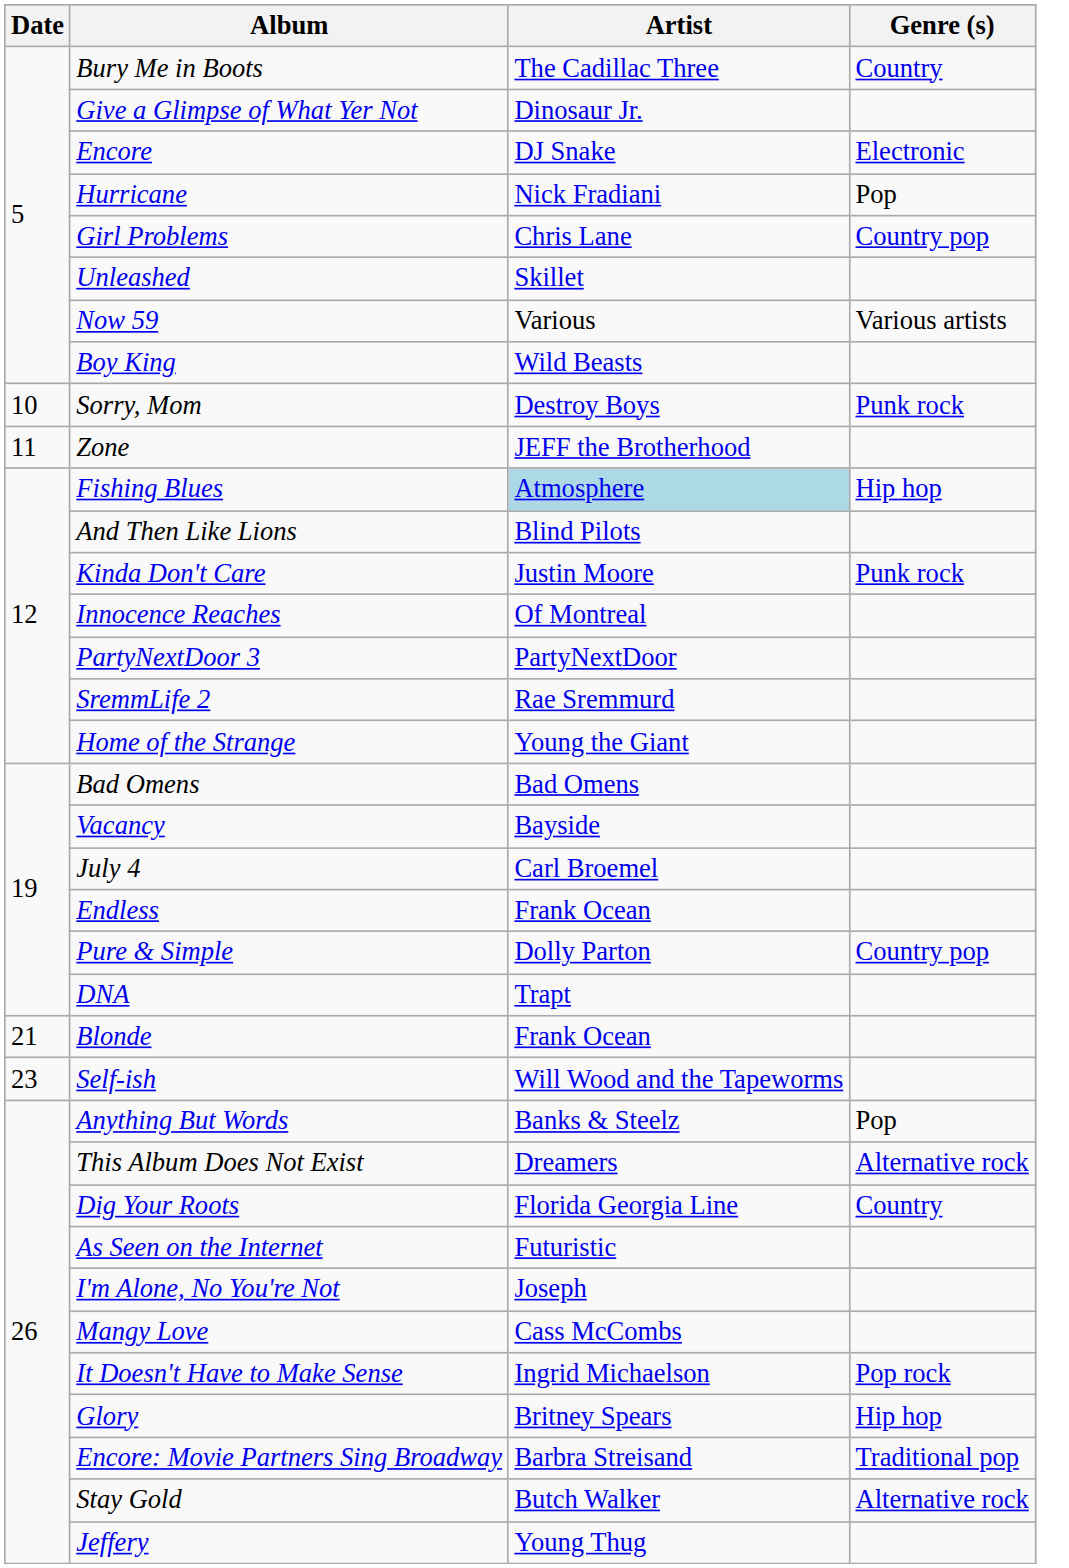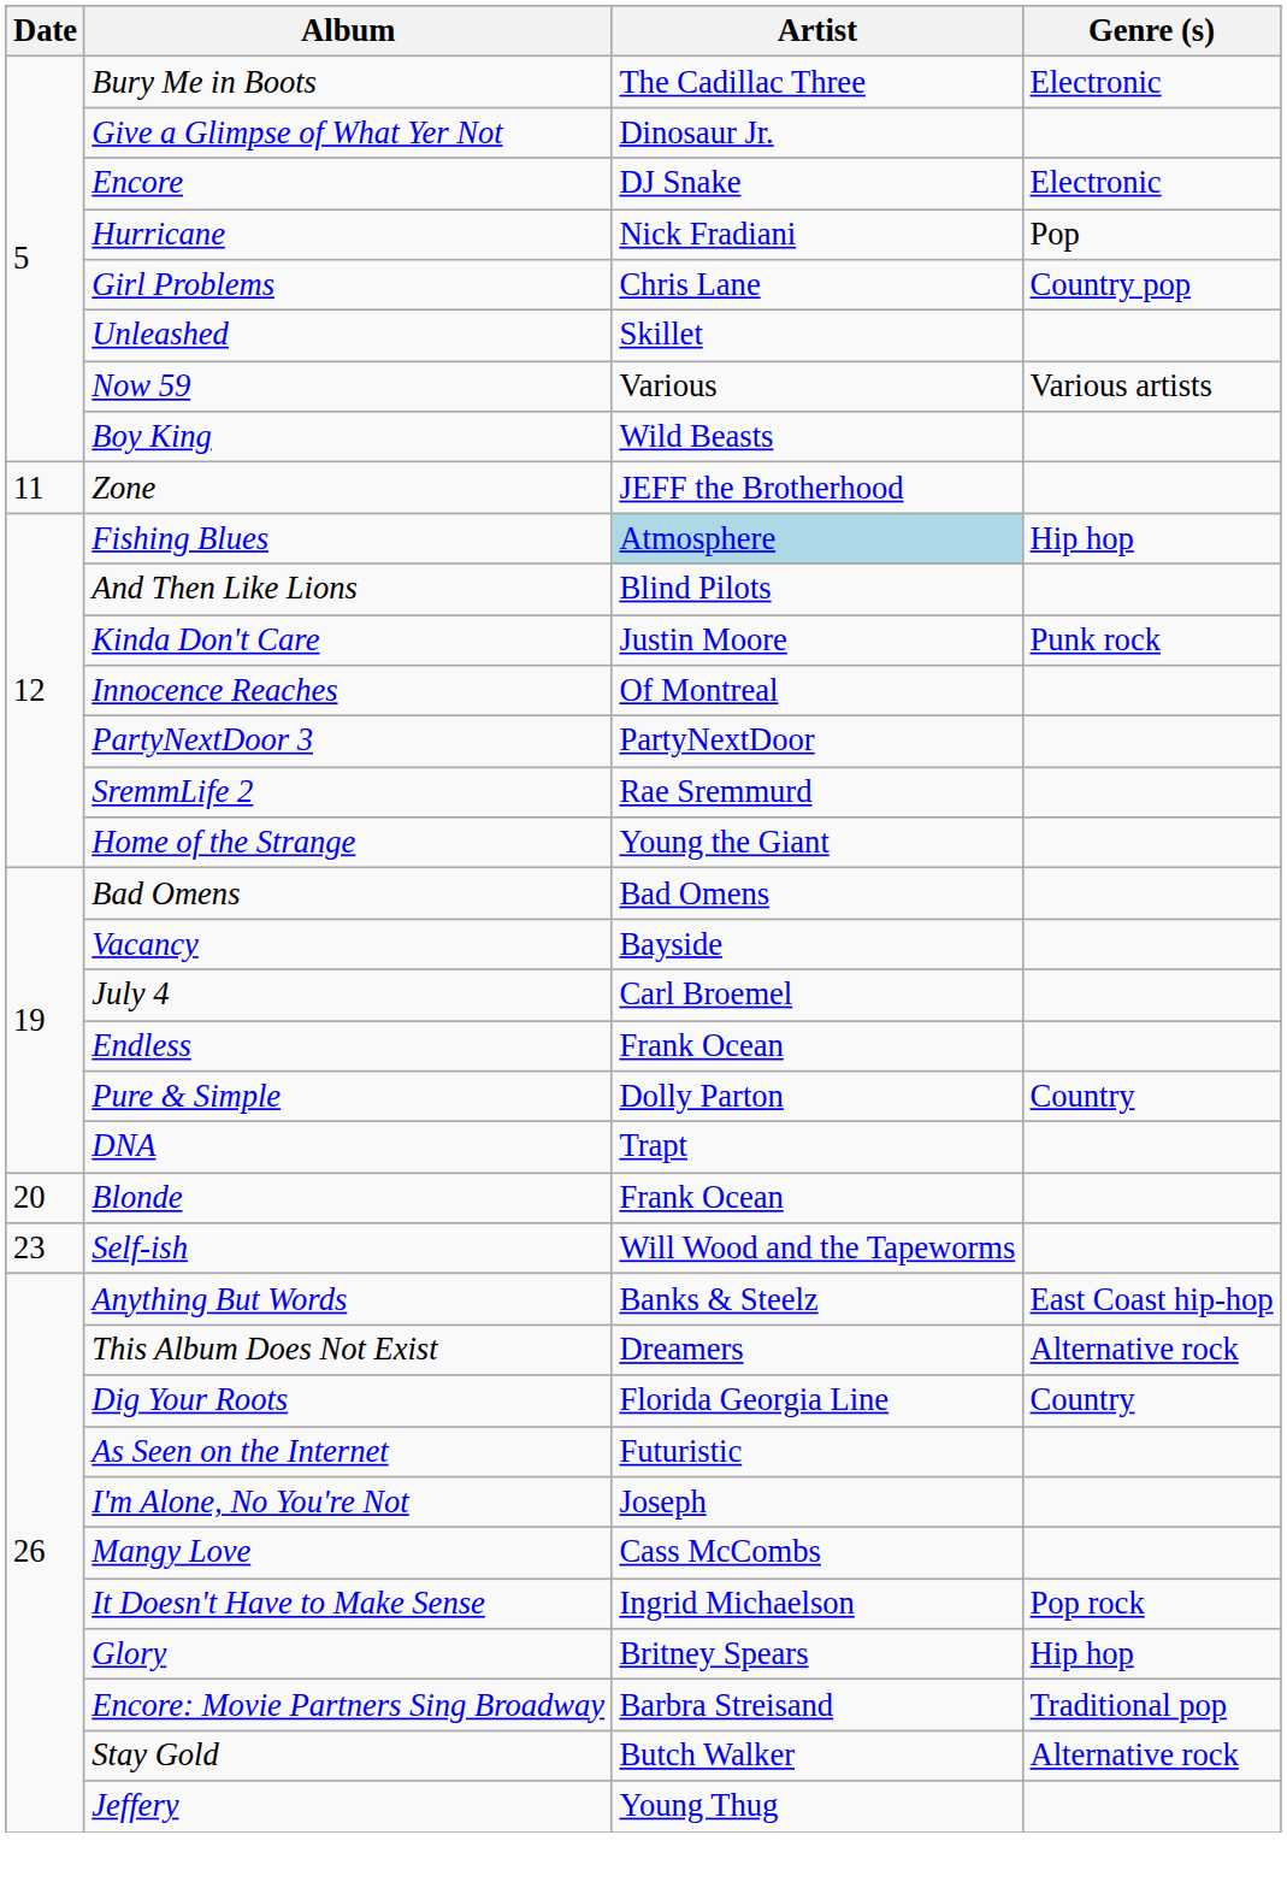 <table class="wikitable" style="text-align: left">
 <tr>
 <th>Date</th>
 <th>Album</th>
 <th>Artist</th>
 <th>Genre (s)</th>
 </tr>
 <tr>
 <td rowspan="8">5</td>
 <td><em>Bury Me in Boots</em></td>
 <td><a href='#'>The Cadillac Three</a></td>
-<td><a href='#'>Country</a></td>
+<td><a href='#'>Electronic</a></td>
 </tr>
 <tr>
 <td><em><a href='#'>Give a Glimpse of What Yer Not</a></em></td>
 <td><a href='#'>Dinosaur Jr.</a></td>
 <td></td>
 </tr>
 <tr>
 <td><em><a href='#'>Encore</a></em></td>
 <td><a href='#'>DJ Snake</a></td>
 <td><a href='#'>Electronic</a></td>
 </tr>
 <tr>
 <td><em><a href='#'>Hurricane</a></em></td>
 <td><a href='#'>Nick Fradiani</a></td>
 <td>Pop</td>
 </tr>
 <tr>
 <td><em><a href='#'>Girl Problems</a></em></td>
 <td><a href='#'>Chris Lane</a></td>
 <td><a href='#'>Country pop</a></td>
 </tr>
 <tr>
 <td><em><a href='#'>Unleashed</a></em></td>
 <td><a href='#'>Skillet</a></td>
 <td></td>
 </tr>
 <tr>
 <td><em><a href='#'>Now 59</a></em></td>
 <td>Various</td>
 <td>Various artists</td>
 </tr>
 <tr>
 <td><em><a href='#'>Boy King</a></em></td>
 <td><a href='#'>Wild Beasts</a></td>
 <td></td>
-</tr>
-<tr>
-<td>10</td>
-<td><em>Sorry, Mom</em></td>
-<td><a href='#'>Destroy Boys</a></td>
-<td><a href='#'>Punk rock</a></td>
 </tr>
 <tr>
 <td>11</td>
 <td><em>Zone</em></td>
 <td><a href='#'>JEFF the Brotherhood</a></td>
 <td></td>
 </tr>
 <tr>
 <td rowspan="7">12</td>
 <td><em><a href='#'>Fishing Blues</a></em></td>
 <td style="background: lightblue;"><a href='#'>Atmosphere</a></td>
 <td><a href='#'>Hip hop</a></td>
 </tr>
 <tr>
 <td><em>And Then Like Lions</em></td>
 <td><a href='#'>Blind Pilots</a></td>
 <td></td>
 </tr>
 <tr>
 <td><em><a href='#'>Kinda Don't Care</a></em></td>
 <td><a href='#'>Justin Moore</a></td>
 <td><a href='#'>Punk rock</a></td>
 </tr>
 <tr>
 <td><em><a href='#'>Innocence Reaches</a></em></td>
 <td><a href='#'>Of Montreal</a></td>
 <td></td>
 </tr>
 <tr>
 <td><em><a href='#'>PartyNextDoor 3</a></em></td>
 <td><a href='#'>PartyNextDoor</a></td>
 <td></td>
 </tr>
 <tr>
 <td><em><a href='#'>SremmLife 2</a></em></td>
 <td><a href='#'>Rae Sremmurd</a></td>
 <td></td>
 </tr>
 <tr>
 <td><em><a href='#'>Home of the Strange</a></em></td>
 <td><a href='#'>Young the Giant</a></td>
 <td></td>
 </tr>
 <tr>
 <td rowspan="6">19</td>
 <td><em>Bad Omens</em></td>
 <td><a href='#'>Bad Omens</a></td>
 <td></td>
 </tr>
 <tr>
 <td><em><a href='#'>Vacancy</a></em></td>
 <td><a href='#'>Bayside</a></td>
 <td></td>
 </tr>
 <tr>
 <td><em>July 4</em></td>
 <td><a href='#'>Carl Broemel</a></td>
 <td></td>
 </tr>
 <tr>
 <td><em><a href='#'>Endless</a></em></td>
 <td><a href='#'>Frank Ocean</a></td>
 <td></td>
 </tr>
 <tr>
 <td><em><a href='#'>Pure & Simple</a></em></td>
 <td><a href='#'>Dolly Parton</a></td>
-<td><a href='#'>Country pop</a></td>
+<td><a href='#'>Country</a></td>
 </tr>
 <tr>
 <td><em><a href='#'>DNA</a></em></td>
 <td><a href='#'>Trapt</a></td>
 <td></td>
 </tr>
 <tr>
-<td>21</td>
+<td>20</td>
 <td><em><a href='#'>Blonde</a></em></td>
 <td><a href='#'>Frank Ocean</a></td>
 <td></td>
 </tr>
 <tr>
 <td>23</td>
 <td><em><a href='#'>Self-ish</a></em></td>
 <td><a href='#'>Will Wood and the Tapeworms</a></td>
 <td></td>
 </tr>
 <tr>
 <td rowspan="11">26</td>
 <td><em><a href='#'>Anything But Words</a></em></td>
 <td><a href='#'>Banks & Steelz</a></td>
-<td>Pop</td>
+<td><a href='#'>East Coast hip-hop</a></td>
 </tr>
 <tr>
 <td><em>This Album Does Not Exist</em></td>
 <td><a href='#'>Dreamers</a></td>
 <td><a href='#'>Alternative rock</a></td>
 </tr>
 <tr>
 <td><em><a href='#'>Dig Your Roots</a></em></td>
 <td><a href='#'>Florida Georgia Line</a></td>
 <td><a href='#'>Country</a></td>
 </tr>
 <tr>
 <td><em><a href='#'>As Seen on the Internet</a></em></td>
 <td><a href='#'>Futuristic</a></td>
 <td></td>
 </tr>
 <tr>
 <td><em><a href='#'>I'm Alone, No You're Not</a></em></td>
 <td><a href='#'>Joseph</a></td>
 <td></td>
 </tr>
 <tr>
 <td><em><a href='#'>Mangy Love</a></em></td>
 <td><a href='#'>Cass McCombs</a></td>
 <td></td>
 </tr>
 <tr>
 <td><em><a href='#'>It Doesn't Have to Make Sense</a></em></td>
 <td><a href='#'>Ingrid Michaelson</a></td>
 <td><a href='#'>Pop rock</a></td>
 </tr>
 <tr>
 <td><em><a href='#'>Glory</a></em></td>
 <td><a href='#'>Britney Spears</a></td>
 <td><a href='#'>Hip hop</a></td>
 </tr>
 <tr>
 <td><em><a href='#'>Encore: Movie Partners Sing Broadway</a></em></td>
 <td><a href='#'>Barbra Streisand</a></td>
 <td><a href='#'>Traditional pop</a></td>
 </tr>
 <tr>
 <td><em>Stay Gold</em></td>
 <td><a href='#'>Butch Walker</a></td>
 <td><a href='#'>Alternative rock</a></td>
 </tr>
 <tr>
 <td><em><a href='#'>Jeffery</a></em></td>
 <td><a href='#'>Young Thug</a></td>
 <td></td>
 </tr>
 </table>
